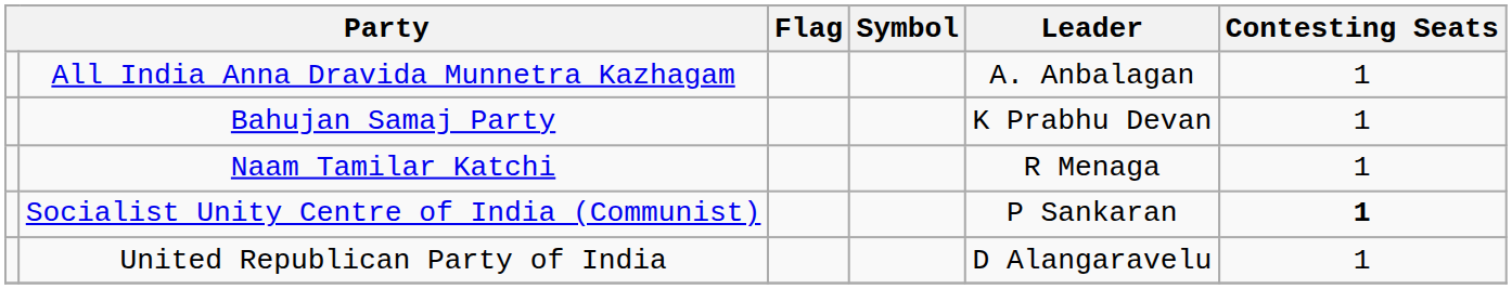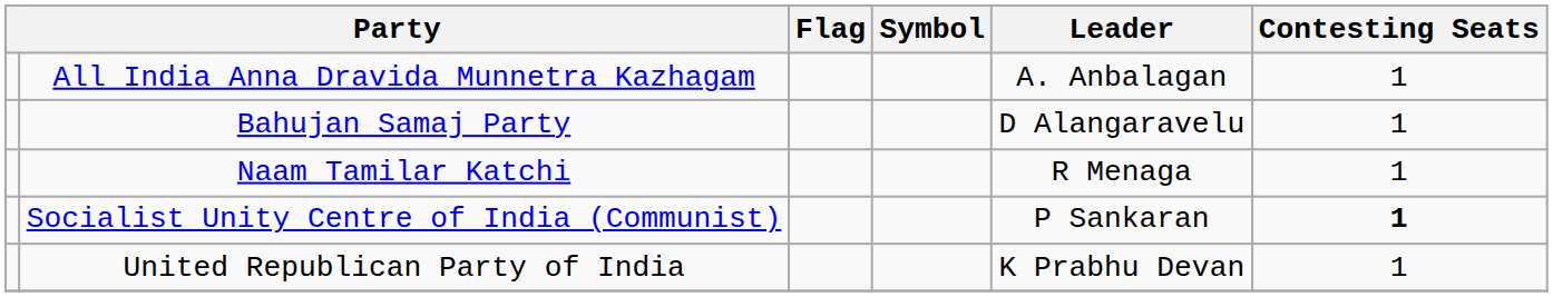 <table class="wikitable" style="text-align:center">
 <tr>
 <th colspan="2">Party</th>
 <th>Flag</th>
 <th>Symbol</th>
 <th>Leader</th>
 <th>Contesting Seats</th>
 </tr>
 <tr>
 <td></td>
 <td><a href='#'>All India Anna Dravida Munnetra Kazhagam</a></td>
 <td></td>
 <td></td>
 <td>A. Anbalagan</td>
 <td>1</td>
 </tr>
 <tr>
 <td></td>
 <td><a href='#'>Bahujan Samaj Party</a></td>
 <td></td>
 <td></td>
-<td>K Prabhu Devan</td>
+<td>D Alangaravelu</td>
 <td>1</td>
 </tr>
 <tr>
 <td></td>
 <td><a href='#'>Naam Tamilar Katchi</a></td>
 <td></td>
 <td></td>
 <td>R Menaga</td>
 <td>1</td>
 </tr>
 <tr>
 <td></td>
 <td><a href='#'>Socialist Unity Centre of India (Communist)</a></td>
 <td></td>
 <td></td>
 <td>P Sankaran</td>
 <td><strong>1</strong></td>
 </tr>
 <tr>
 <td></td>
 <td>United Republican Party of India</td>
 <td></td>
 <td></td>
-<td>D Alangaravelu</td>
+<td>K Prabhu Devan</td>
 <td>1</td>
 </tr>
 <tr>
 </tr>
 </table>
